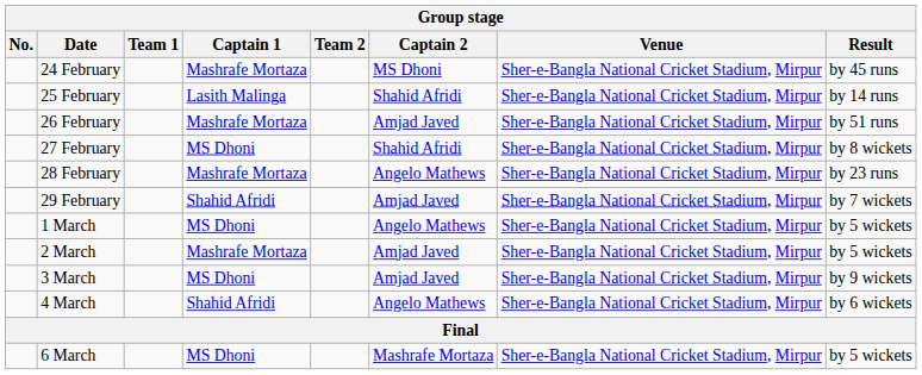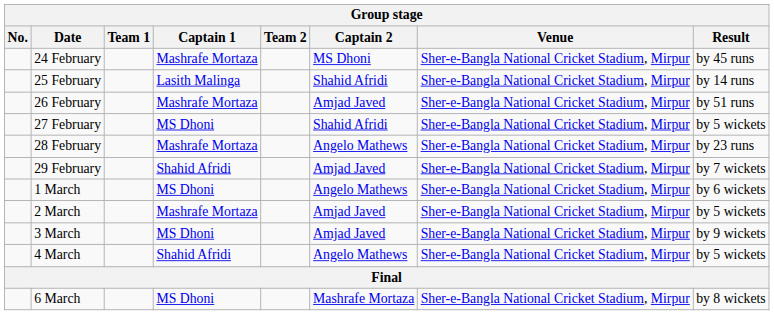 <table class="wikitable">
 <tr>
 <th colspan="9">Group stage</th>
 </tr>
 <tr>
 <th>No.</th>
 <th>Date</th>
 <th>Team 1</th>
 <th>Captain 1</th>
 <th>Team 2</th>
 <th>Captain 2</th>
 <th>Venue</th>
 <th>Result</th>
 </tr>
 <tr>
 <td></td>
 <td>24 February</td>
 <td></td>
 <td><a href='#'>Mashrafe Mortaza</a></td>
 <td></td>
 <td><a href='#'>MS Dhoni</a></td>
 <td><a href='#'>Sher-e-Bangla National Cricket Stadium</a>, <a href='#'>Mirpur</a></td>
 <td> by 45 runs</td>
 </tr>
 <tr>
 <td></td>
 <td>25 February</td>
 <td></td>
 <td><a href='#'>Lasith Malinga</a></td>
 <td></td>
 <td><a href='#'>Shahid Afridi</a></td>
 <td><a href='#'>Sher-e-Bangla National Cricket Stadium</a>, <a href='#'>Mirpur</a></td>
 <td> by 14 runs</td>
 </tr>
 <tr>
 <td></td>
 <td>26 February</td>
 <td></td>
 <td><a href='#'>Mashrafe Mortaza</a></td>
 <td></td>
 <td><a href='#'>Amjad Javed</a></td>
 <td><a href='#'>Sher-e-Bangla National Cricket Stadium</a>, <a href='#'>Mirpur</a></td>
 <td> by 51 runs</td>
 </tr>
 <tr>
 <td></td>
 <td>27 February</td>
 <td></td>
 <td><a href='#'>MS Dhoni</a></td>
 <td></td>
 <td><a href='#'>Shahid Afridi</a></td>
 <td><a href='#'>Sher-e-Bangla National Cricket Stadium</a>, <a href='#'>Mirpur</a></td>
-<td> by 8 wickets</td>
+<td> by 5 wickets</td>
 </tr>
 <tr>
 <td></td>
 <td>28 February</td>
 <td></td>
 <td><a href='#'>Mashrafe Mortaza</a></td>
 <td></td>
 <td><a href='#'>Angelo Mathews</a></td>
 <td><a href='#'>Sher-e-Bangla National Cricket Stadium</a>, <a href='#'>Mirpur</a></td>
 <td> by 23 runs</td>
 </tr>
 <tr>
 <td></td>
 <td>29 February</td>
 <td></td>
 <td><a href='#'>Shahid Afridi</a></td>
 <td></td>
 <td><a href='#'>Amjad Javed</a></td>
 <td><a href='#'>Sher-e-Bangla National Cricket Stadium</a>, <a href='#'>Mirpur</a></td>
 <td> by 7 wickets</td>
 </tr>
 <tr>
 <td></td>
 <td>1 March</td>
 <td></td>
 <td><a href='#'>MS Dhoni</a></td>
 <td></td>
 <td><a href='#'>Angelo Mathews</a></td>
 <td><a href='#'>Sher-e-Bangla National Cricket Stadium</a>, <a href='#'>Mirpur</a></td>
-<td> by 5 wickets</td>
+<td> by 6 wickets</td>
 </tr>
 <tr>
 <td></td>
 <td>2 March</td>
 <td></td>
 <td><a href='#'>Mashrafe Mortaza</a></td>
 <td></td>
 <td><a href='#'>Amjad Javed</a></td>
 <td><a href='#'>Sher-e-Bangla National Cricket Stadium</a>, <a href='#'>Mirpur</a></td>
 <td> by 5 wickets</td>
 </tr>
 <tr>
 <td></td>
 <td>3 March</td>
 <td></td>
 <td><a href='#'>MS Dhoni</a></td>
 <td></td>
 <td><a href='#'>Amjad Javed</a></td>
 <td><a href='#'>Sher-e-Bangla National Cricket Stadium</a>, <a href='#'>Mirpur</a></td>
 <td> by 9 wickets</td>
 </tr>
 <tr>
 <td></td>
 <td>4 March</td>
 <td></td>
 <td><a href='#'>Shahid Afridi</a></td>
 <td></td>
 <td><a href='#'>Angelo Mathews</a></td>
 <td><a href='#'>Sher-e-Bangla National Cricket Stadium</a>, <a href='#'>Mirpur</a></td>
-<td> by 6 wickets</td>
+<td> by 5 wickets</td>
 </tr>
 <tr>
 <th colspan="9">Final</th>
 </tr>
 <tr>
 <td></td>
 <td>6 March</td>
 <td></td>
 <td><a href='#'>MS Dhoni</a></td>
 <td></td>
 <td><a href='#'>Mashrafe Mortaza</a></td>
 <td><a href='#'>Sher-e-Bangla National Cricket Stadium</a>, <a href='#'>Mirpur</a></td>
-<td> by 5 wickets</td>
+<td> by 8 wickets</td>
 </tr>
 </table>
